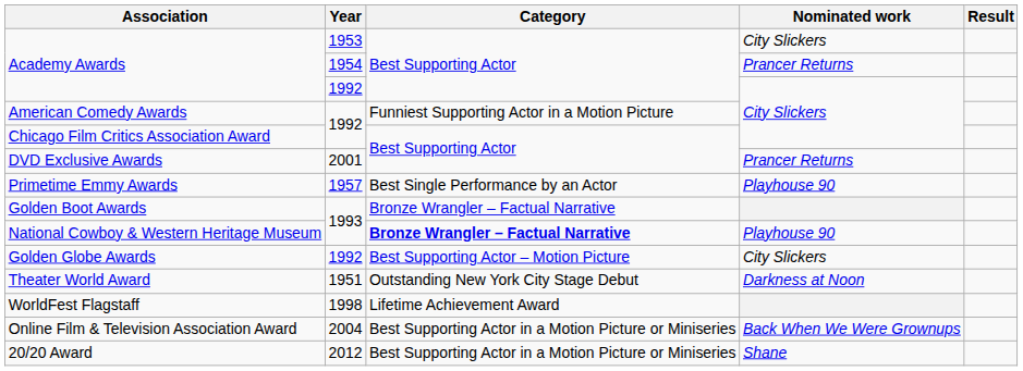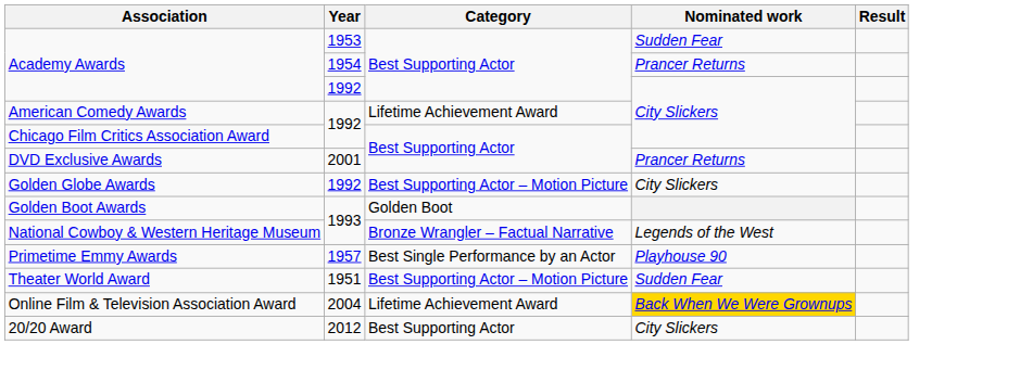 <table class="wikitable sortable">
 <tr>
 <th>Association</th>
 <th>Year</th>
 <th>Category</th>
 <th>Nominated work</th>
 <th>Result</th>
 </tr>
 <tr>
 <td rowspan="3"><a href='#'>Academy Awards</a></td>
 <td><a href='#'>1953</a></td>
 <td rowspan="3"><a href='#'>Best Supporting Actor</a></td>
-<td><em>City Slickers</em></td>
+<td><em><a href='#'>Sudden Fear</a></em></td>
 <td></td>
 </tr>
 <tr>
 <td><a href='#'>1954</a></td>
 <td><em><a href='#'>Prancer Returns</a></em></td>
 <td></td>
 </tr>
 <tr>
 <td><a href='#'>1992</a></td>
 <td rowspan="3"><em><a href='#'>City Slickers</a></em></td>
 <td></td>
 </tr>
 <tr>
 <td><a href='#'>American Comedy Awards</a></td>
 <td rowspan="2">1992</td>
-<td>Funniest Supporting Actor in a Motion Picture</td>
+<td>Lifetime Achievement Award</td>
 <td></td>
 </tr>
 <tr>
 <td><a href='#'>Chicago Film Critics Association Award</a></td>
 <td rowspan="2"><a href='#'>Best Supporting Actor</a></td>
 <td></td>
 </tr>
 <tr>
 <td><a href='#'>DVD Exclusive Awards</a></td>
 <td>2001</td>
 <td><em><a href='#'>Prancer Returns</a></em></td>
 <td></td>
 </tr>
 <tr>
+<td><a href='#'>Golden Globe Awards</a></td>
+<td><a href='#'>1992</a></td>
+<td><a href='#'>Best Supporting Actor – Motion Picture</a></td>
+<td><em>City Slickers</em></td>
+<td></td>
+</tr>
+<tr>
+<td><a href='#'>Golden Boot Awards</a></td>
+<td rowspan="2">1993</td>
+<td>Golden Boot</td>
+<th></th>
+<td></td>
+</tr>
+<tr>
+<td><a href='#'>National Cowboy & Western Heritage Museum</a></td>
+<td><a href='#'>Bronze Wrangler – Factual Narrative</a></td>
+<td><em>Legends of the West</em></td>
+<td></td>
+</tr>
+<tr>
 <td><a href='#'>Primetime Emmy Awards</a></td>
 <td><a href='#'>1957</a></td>
 <td>Best Single Performance by an Actor</td>
 <td><em><a href='#'>Playhouse 90</a></em></td>
 <td></td>
 </tr>
 <tr>
-<td><a href='#'>Golden Boot Awards</a></td>
-<td rowspan="2">1993</td>
-<td><a href='#'>Bronze Wrangler – Factual Narrative</a></td>
-<th></th>
-<td></td>
-</tr>
-<tr>
-<td><a href='#'>National Cowboy & Western Heritage Museum</a></td>
-<td><strong><a href='#'>Bronze Wrangler – Factual Narrative</a></strong></td>
-<td><em><a href='#'>Playhouse 90</a></em></td>
-<td></td>
-</tr>
-<tr>
-<td><a href='#'>Golden Globe Awards</a></td>
-<td><a href='#'>1992</a></td>
-<td><a href='#'>Best Supporting Actor – Motion Picture</a></td>
-<td><em>City Slickers</em></td>
-<td></td>
-</tr>
-<tr>
 <td><a href='#'>Theater World Award</a></td>
 <td>1951</td>
-<td>Outstanding New York City Stage Debut</td>
-<td><em><a href='#'>Darkness at Noon</a></em></td>
-<td></td>
-</tr>
-<tr>
-<td>WorldFest Flagstaff</td>
-<td>1998</td>
-<td>Lifetime Achievement Award</td>
-<th></th>
+<td><a href='#'>Best Supporting Actor – Motion Picture</a></td>
+<td><em><a href='#'>Sudden Fear</a></em></td>
 <td></td>
 </tr>
 <tr>
 <td>Online Film & Television Association Award</td>
 <td>2004</td>
-<td>Best Supporting Actor in a Motion Picture or Miniseries</td>
-<td><em><a href='#'>Back When We Were Grownups</a></em></td>
+<td>Lifetime Achievement Award</td>
+<td style="background: gold;"><em><a href='#'>Back When We Were Grownups</a></em></td>
 <td></td>
 </tr>
 <tr>
 <td>20/20 Award</td>
 <td>2012</td>
-<td>Best Supporting Actor in a Motion Picture or Miniseries</td>
-<td><em><a href='#'>Shane</a></em></td>
+<td>Best Supporting Actor</td>
+<td><em>City Slickers</em></td>
 <td></td>
 </tr>
 </table>
